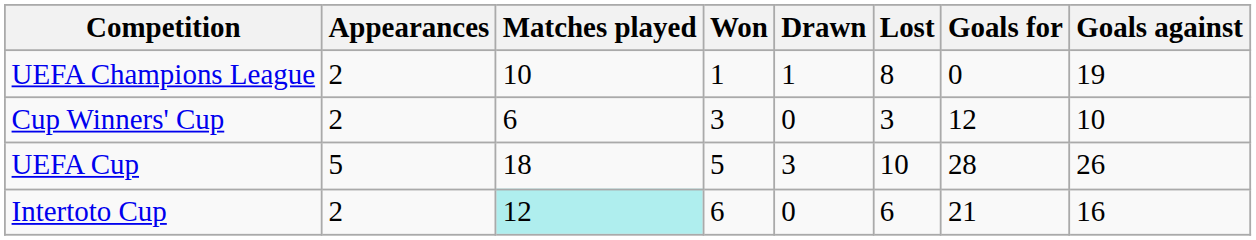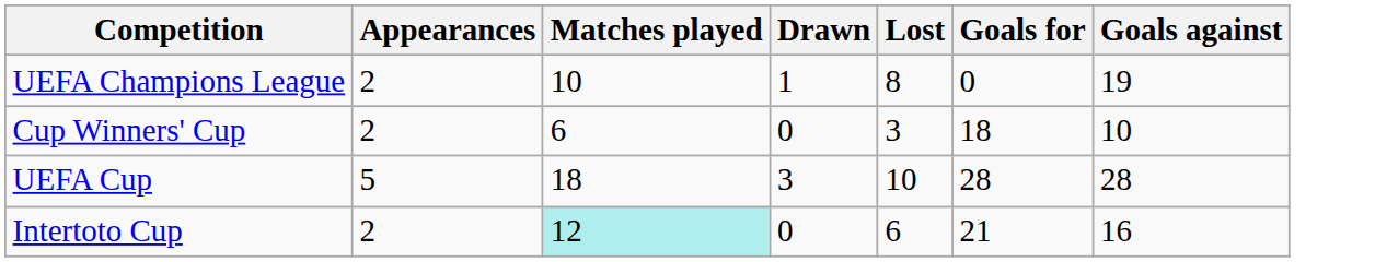 <table class="wikitable">
 <tr>
 <th>Competition</th>
 <th>Appearances</th>
 <th>Matches played</th>
-<th>Won</th>
 <th>Drawn</th>
 <th>Lost</th>
 <th>Goals for</th>
 <th>Goals against</th>
 </tr>
 <tr>
 <td><a href='#'>UEFA Champions League</a></td>
 <td>2</td>
 <td>10</td>
 <td>1</td>
-<td>1</td>
 <td>8</td>
 <td>0</td>
 <td>19</td>
 </tr>
 <tr>
 <td><a href='#'>Cup Winners' Cup</a></td>
 <td>2</td>
 <td>6</td>
-<td>3</td>
 <td>0</td>
 <td>3</td>
-<td>12</td>
+<td>18</td>
 <td>10</td>
 </tr>
 <tr>
 <td><a href='#'>UEFA Cup</a></td>
 <td>5</td>
 <td>18</td>
-<td>5</td>
 <td>3</td>
 <td>10</td>
 <td>28</td>
-<td>26</td>
+<td>28</td>
 </tr>
 <tr>
 <td><a href='#'>Intertoto Cup</a></td>
 <td>2</td>
 <td style="background: paleturquoise;">12</td>
-<td>6</td>
 <td>0</td>
 <td>6</td>
 <td>21</td>
 <td>16</td>
 </tr>
 </table>
